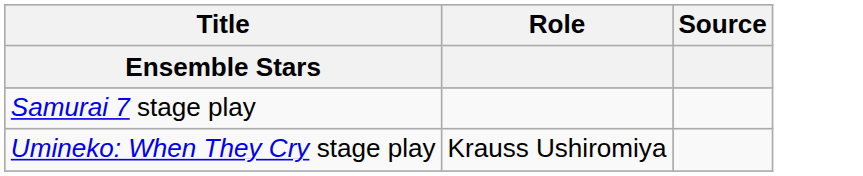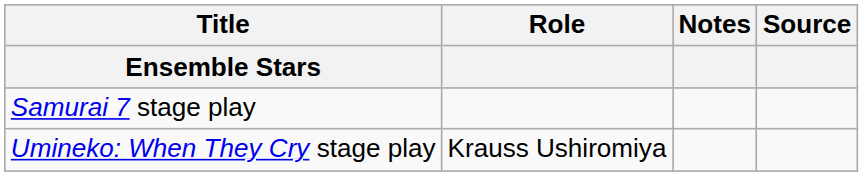 <table class="wikitable sortable plainrowheaders">
 <tr>
 <th>Title</th>
 <th>Role</th>
+<th class="unsortable">Notes</th>
 <th class="unsortable">Source</th>
 </tr>
 <tr>
 <th>Ensemble Stars</th>
+<th></th>
 <th></th>
 <th></th>
 </tr>
 <tr>
 <td><em><a href='#'>Samurai 7</a></em> stage play</td>
 <td></td>
 <td></td>
+<td></td>
 </tr>
 <tr>
 <td><em><a href='#'>Umineko: When They Cry</a></em> stage play</td>
 <td>Krauss Ushiromiya</td>
 <td></td>
+<td></td>
 </tr>
 </table>
